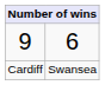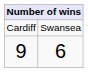 <table class="wikitable">
 <tr>
 <td colspan="2" style="text-align: center; font-size: 100%; background:lavender;"><strong>Number of wins</strong></td>
 </tr>
 <tr>
+<td style="text-align:center;">Cardiff</td>
+<td style="text-align:center;">Swansea</td>
+</tr>
+<tr>
 <td style="text-align:center;font-size: 200%;">9</td>
 <td style="text-align:center;font-size: 200%;">6</td>
 </tr>
-<tr>
-<td style="text-align:center;">Cardiff</td>
-<td style="text-align:center;">Swansea</td>
-</tr>
 </table>
